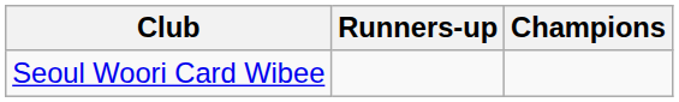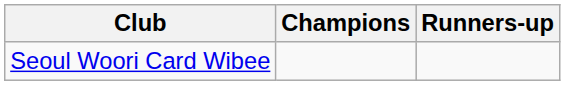 <table class="wikitable">
 <tr>
 <th>Club</th>
+<th>Champions</th>
 <th>Runners-up</th>
-<th>Champions</th>
 </tr>
 <tr>
 <td><a href='#'>Seoul Woori Card Wibee</a></td>
 <td></td>
 <td></td>
 </tr>
 </table>
